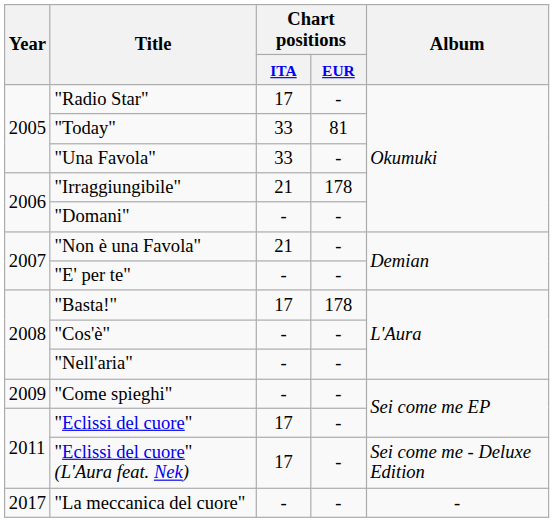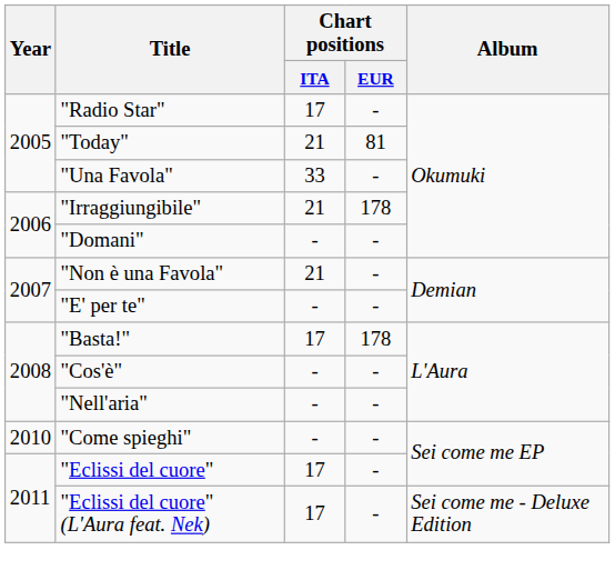 <table class="wikitable">
 <tr>
 <th width="28" rowspan="2">Year</th>
 <th width="170" rowspan="2">Title</th>
 <th colspan="2">Chart positions</th>
 <th width="150" rowspan="2">Album</th>
 </tr>
 <tr>
 <th width="40"><small><a href='#'>ITA</a></small></th>
 <th width="40"><small><a href='#'>EUR</a></small></th>
 </tr>
 <tr>
 <td rowspan="3">2005</td>
 <td>"Radio Star"</td>
 <td align="center">17</td>
 <td align="center">-</td>
 <td align="left" rowspan="5"><em>Okumuki</em></td>
 </tr>
 <tr>
 <td>"Today"</td>
-<td align="center">33</td>
+<td align="center">21</td>
 <td align="center">81</td>
 </tr>
 <tr>
 <td>"Una Favola"</td>
 <td align="center">33</td>
 <td align="center">-</td>
 </tr>
 <tr>
 <td rowspan="2">2006</td>
 <td>"Irraggiungibile"</td>
 <td align="center">21</td>
 <td align="center">178</td>
 </tr>
 <tr>
 <td>"Domani"</td>
 <td align="center">-</td>
 <td align="center">-</td>
 </tr>
 <tr>
 <td rowspan="2">2007</td>
 <td>"Non è una Favola"</td>
 <td align="center">21</td>
 <td align="center">-</td>
 <td align="left" rowspan="2"><em>Demian</em></td>
 </tr>
 <tr>
 <td>"E' per te"</td>
 <td align="center">-</td>
 <td align="center">-</td>
 </tr>
 <tr>
 <td rowspan="3">2008</td>
 <td>"Basta!"</td>
 <td align="center">17</td>
 <td align="center">178</td>
 <td align="left" rowspan="3"><em>L'Aura</em></td>
 </tr>
 <tr>
 <td>"Cos'è"</td>
 <td align="center">-</td>
 <td align="center">-</td>
 </tr>
 <tr>
 <td>"Nell'aria"</td>
 <td align="center">-</td>
 <td align="center">-</td>
 </tr>
 <tr>
-<td rowspan="1">2009</td>
+<td rowspan="1">2010</td>
 <td>"Come spieghi"</td>
 <td align="center">-</td>
 <td align="center">-</td>
 <td align="left" rowspan="2"><em>Sei come me EP</em></td>
 </tr>
 <tr>
 <td rowspan="2">2011</td>
 <td>"<a href='#'>Eclissi del cuore</a>"</td>
 <td align="center">17</td>
 <td align="center">-</td>
 </tr>
 <tr>
 <td>"<a href='#'>Eclissi del cuore</a>"<br><em>(L'Aura feat. <a href='#'>Nek</a>)</em></td>
 <td align="center">17</td>
 <td align="center">-</td>
 <td align="left" rowspan="1"><em>Sei come me - Deluxe Edition</em></td>
 </tr>
-<tr>
-<td>2017</td>
-<td>"La meccanica del cuore"</td>
-<td align="center">-</td>
-<td align="center">-</td>
-<td align="center">-</td>
-</tr>
 </table>
